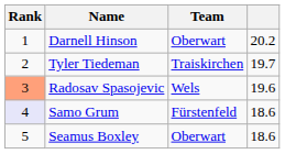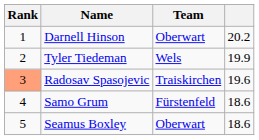 <table class="wikitable sortable" style="text-align:left; font-size:90%;">
 <tr>
 <th>Rank</th>
 <th>Name</th>
 <th>Team</th>
 <th></th>
 </tr>
 <tr>
 <td align=center>1</td>
 <td> <a href='#'>Darnell Hinson</a></td>
 <td><a href='#'>Oberwart</a></td>
 <td align=center>20.2</td>
 </tr>
 <tr>
 <td align=center>2</td>
 <td> <a href='#'>Tyler Tiedeman</a></td>
-<td><a href='#'> Traiskirchen</a></td>
-<td align=center>19.7</td>
+<td><a href='#'>Wels</a></td>
+<td align=center>19.9</td>
 </tr>
 <tr>
 <td align=center style="background: lightsalmon;">3</td>
 <td> <a href='#'>Radosav Spasojevic</a></td>
-<td><a href='#'>Wels</a></td>
+<td><a href='#'> Traiskirchen</a></td>
 <td align=center>19.6</td>
 </tr>
 <tr>
-<td align=center style="background: lavender;">4</td>
+<td align=center>4</td>
 <td> <a href='#'>Samo Grum</a></td>
 <td><a href='#'>Fürstenfeld</a></td>
 <td align=center>18.6</td>
 </tr>
 <tr>
 <td align=center>5</td>
 <td> <a href='#'>Seamus Boxley</a></td>
 <td><a href='#'>Oberwart</a></td>
 <td align=center>18.6</td>
 </tr>
 </table>
